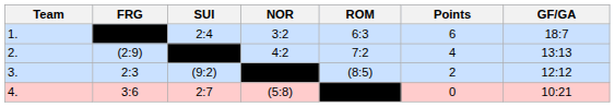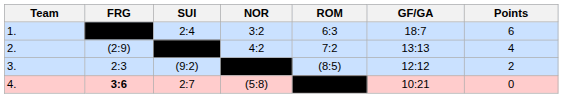 <table class="wikitable" bgcolor="#EFEFFF" width="50%">
 <tr bgcolor="#BCD2EE">
 <th>Team</th>
 <th>FRG</th>
 <th>SUI</th>
 <th>NOR</th>
 <th>ROM</th>
+<th>GF/GA</th>
 <th>Points</th>
-<th>GF/GA</th>
 </tr>
 <tr bgcolor="#CAE1FF" align="center">
 <td align="left">1. </td>
 <td style="background:#000000;"></td>
 <td>2:4</td>
 <td>3:2</td>
 <td>6:3</td>
+<td>18:7</td>
 <td>6</td>
-<td>18:7</td>
 </tr>
 <tr bgcolor="#CAE1FF" align="center">
 <td align="left">2. </td>
 <td>(2:9)</td>
 <td style="background:#000000;"></td>
 <td>4:2</td>
 <td>7:2</td>
+<td>13:13</td>
 <td>4</td>
-<td>13:13</td>
 </tr>
 <tr bgcolor="#CAE1FF" align="center">
 <td align="left">3. </td>
 <td>2:3</td>
 <td>(9:2)</td>
 <td style="background:#000000;"></td>
 <td>(8:5)</td>
+<td>12:12</td>
 <td>2</td>
-<td>12:12</td>
 </tr>
 <tr bgcolor="#ffcccc" align="center">
 <td align="left">4. </td>
-<td>3:6</td>
+<td><strong>3:6</strong></td>
 <td>2:7</td>
 <td>(5:8)</td>
 <td style="background:#000000;"></td>
+<td>10:21</td>
 <td>0</td>
-<td>10:21</td>
 </tr>
 </table>
